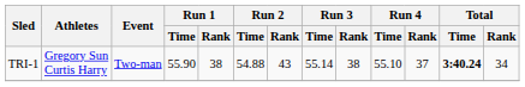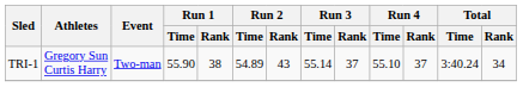 <table class="wikitable" border="1" style="font-size:90%">
 <tr>
 <th rowspan="2">Sled</th>
 <th rowspan="2">Athletes</th>
 <th rowspan="2">Event</th>
 <th colspan="2">Run 1</th>
 <th colspan="2">Run 2</th>
 <th colspan="2">Run 3</th>
 <th colspan="2">Run 4</th>
 <th colspan="2">Total</th>
 </tr>
 <tr>
 <th>Time</th>
 <th>Rank</th>
 <th>Time</th>
 <th>Rank</th>
 <th>Time</th>
 <th>Rank</th>
 <th>Time</th>
 <th>Rank</th>
 <th>Time</th>
 <th>Rank</th>
 </tr>
 <tr>
 <td align="center">TRI-1</td>
 <td><a href='#'>Gregory Sun</a><br><a href='#'>Curtis Harry</a></td>
 <td><a href='#'>Two-man</a></td>
 <td align="center">55.90</td>
 <td align="center">38</td>
-<td align="center">54.88</td>
+<td align="center">54.89</td>
 <td align="center">43</td>
 <td align="center">55.14</td>
-<td align="center">38</td>
+<td align="center">37</td>
 <td align="center">55.10</td>
 <td align="center">37</td>
-<td align="center"><strong>3:40.24</strong></td>
+<td align="center">3:40.24</td>
 <td align="center">34</td>
 </tr>
 <tr>
 </tr>
 </table>
